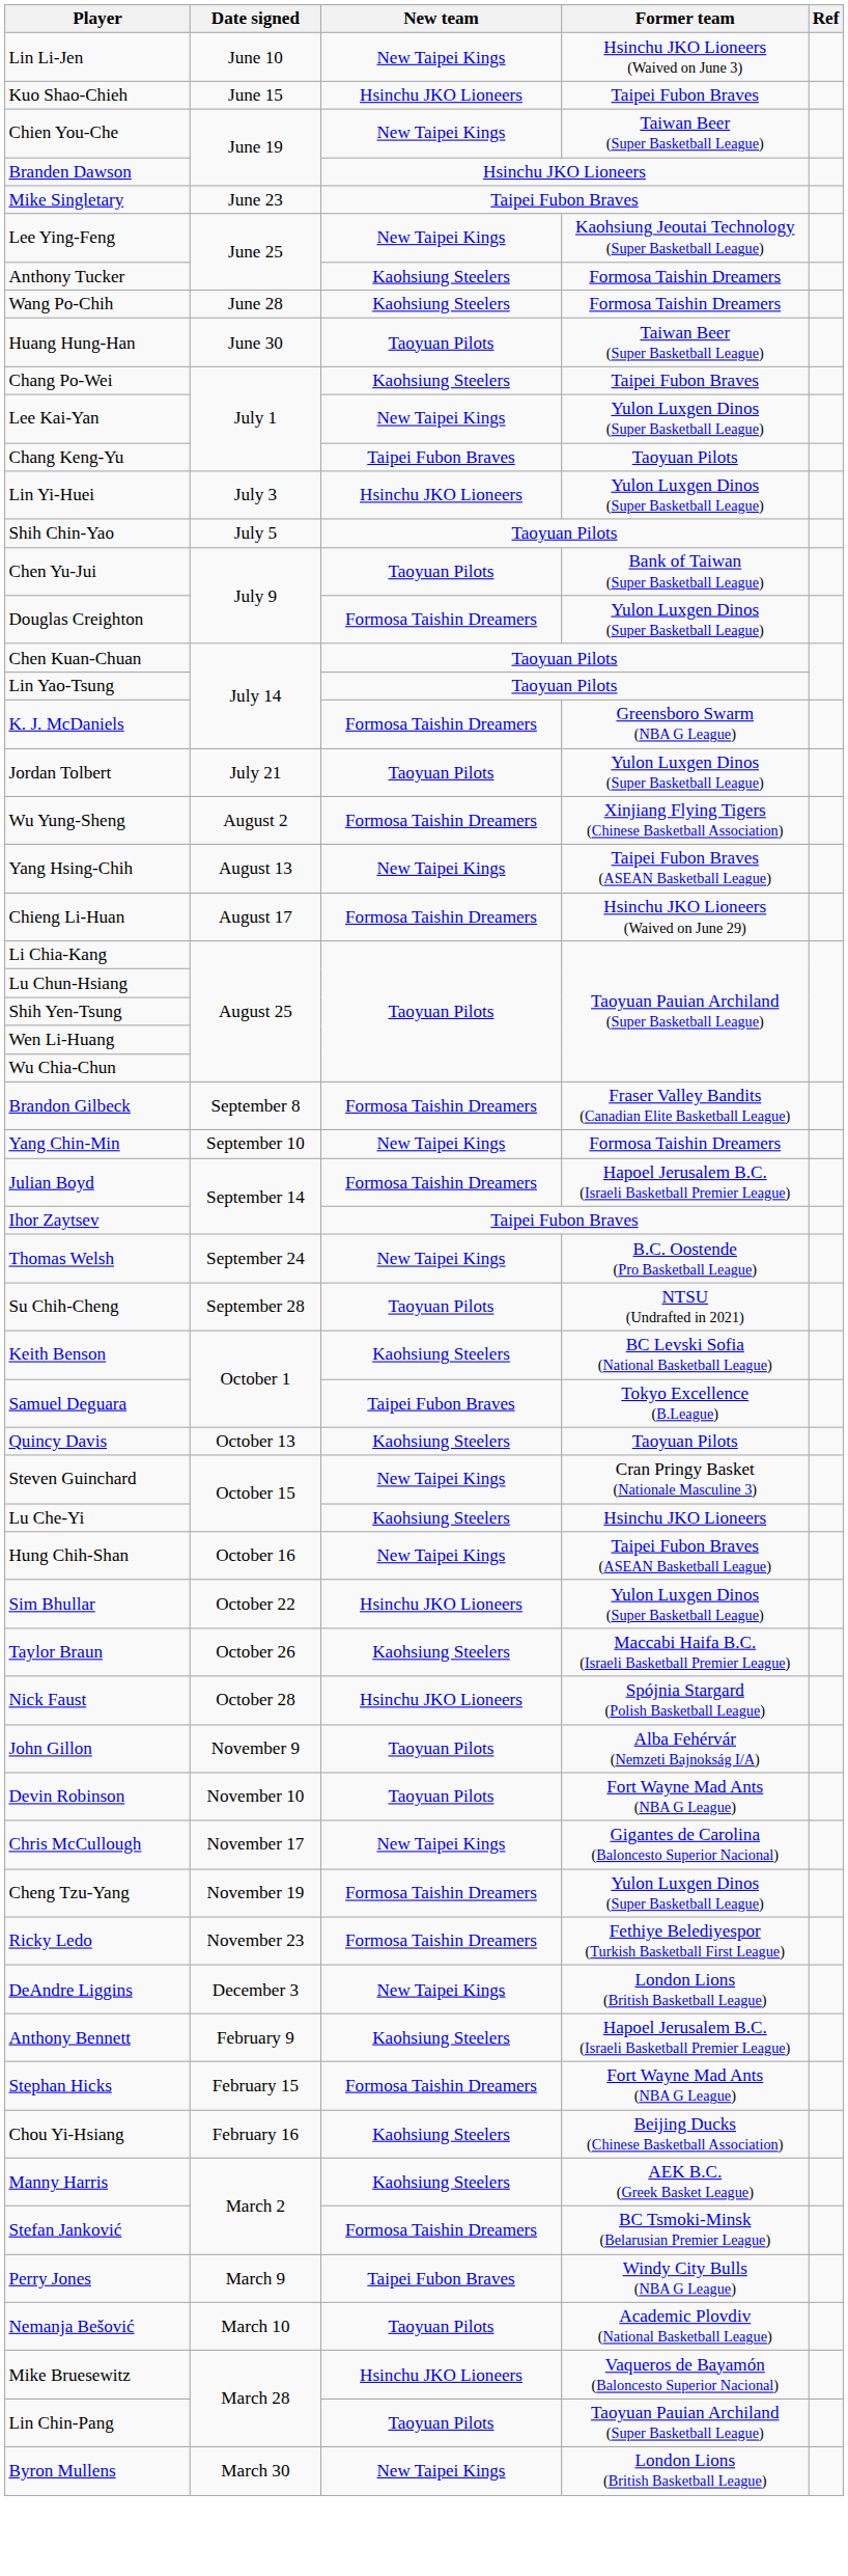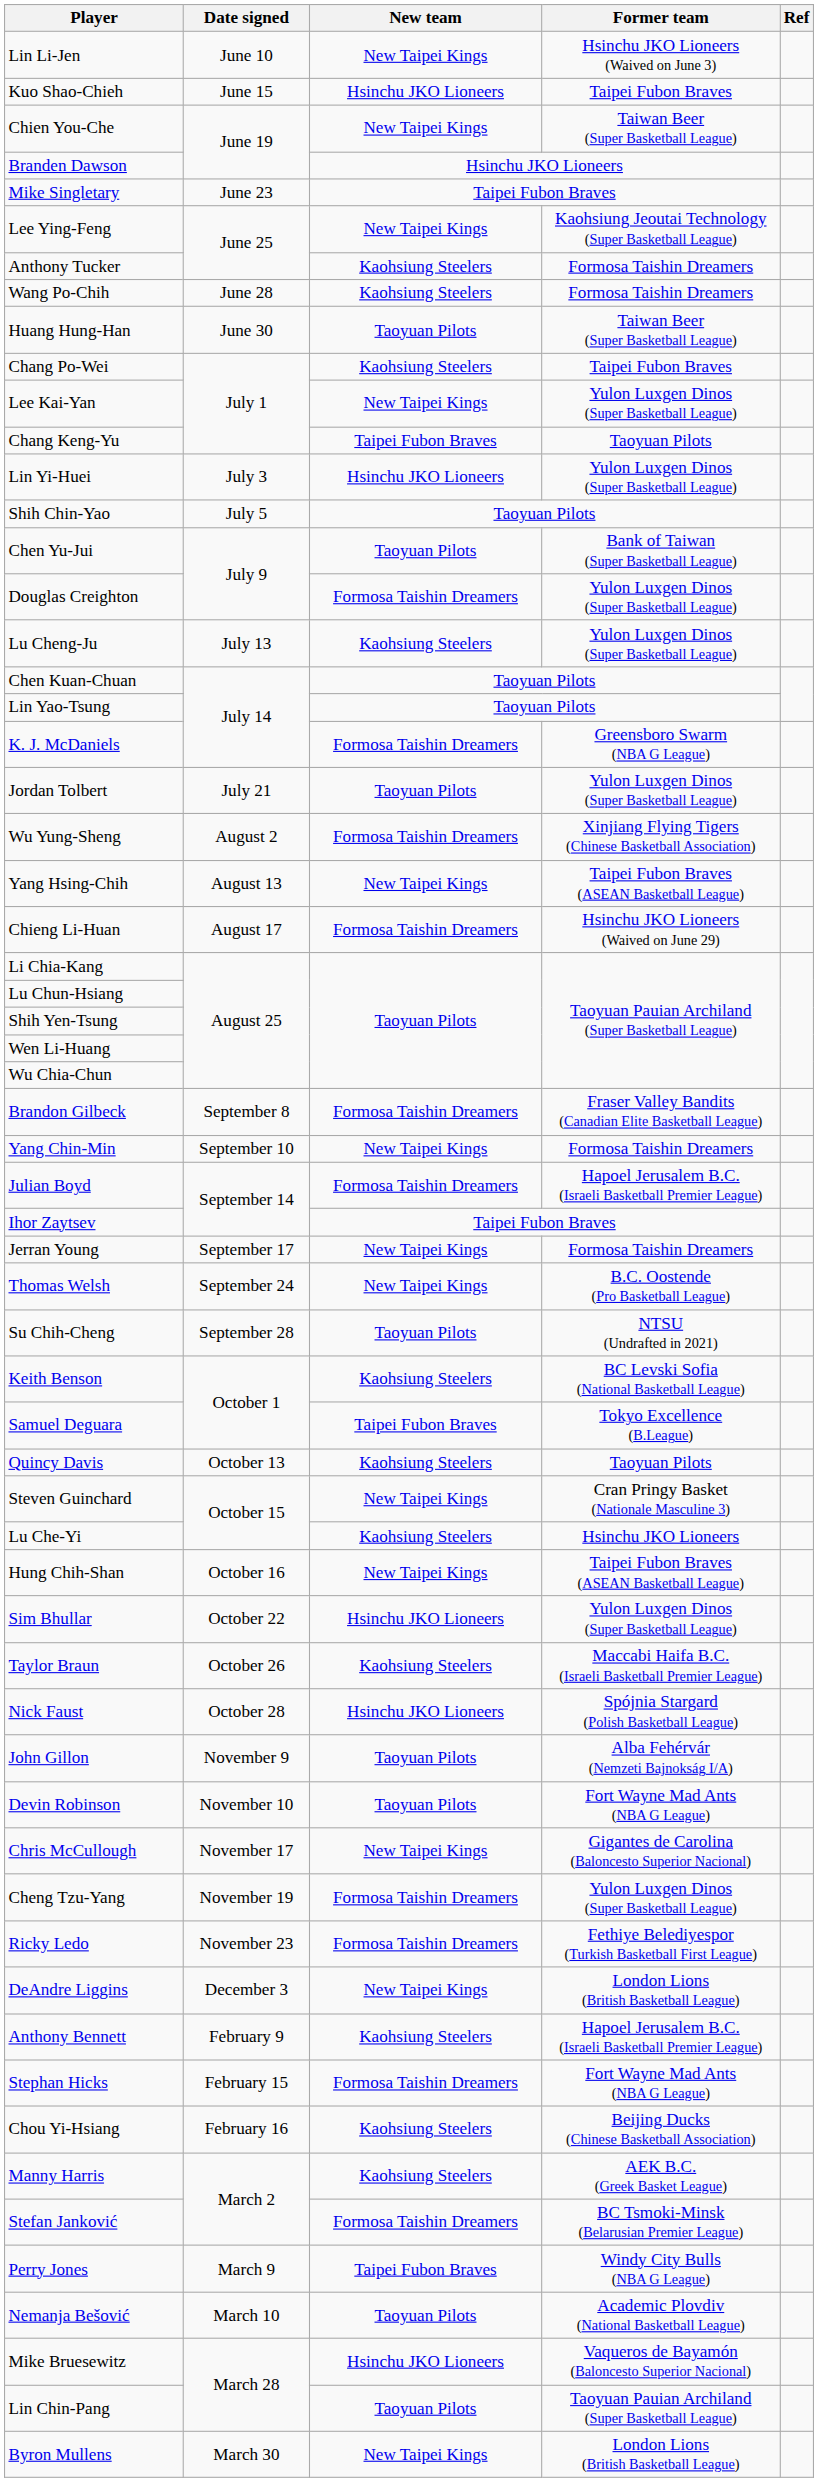 <table class="wikitable sortable" style="text-align:center">
 <tr>
 <th style="width:160px">Player</th>
 <th style="width:110px">Date signed</th>
 <th style="width:210px">New team</th>
 <th style="width:215px">Former team</th>
 <th class="unsortable">Ref</th>
 </tr>
 <tr>
 <td align="left">Lin Li-Jen</td>
 <td align="center">June 10</td>
 <td align="center"><a href='#'>New Taipei Kings</a></td>
 <td align="center"><a href='#'>Hsinchu JKO Lioneers</a><br><small>(Waived on June 3)</small></td>
 <td align="center"></td>
 </tr>
 <tr>
 <td align="left">Kuo Shao-Chieh</td>
 <td align="center">June 15</td>
 <td align="center"><a href='#'>Hsinchu JKO Lioneers</a></td>
 <td align="center"><a href='#'>Taipei Fubon Braves</a></td>
 <td align="center"></td>
 </tr>
 <tr>
 <td align="left">Chien You-Che</td>
 <td rowspan=2 align="center">June 19</td>
 <td align="center"><a href='#'>New Taipei Kings</a></td>
 <td align="center"><a href='#'>Taiwan Beer</a><br><small>(<a href='#'>Super Basketball League</a>)</small></td>
 <td align="center"></td>
 </tr>
 <tr>
 <td align="left"><a href='#'>Branden Dawson</a></td>
 <td colspan=2 align="center"><a href='#'>Hsinchu JKO Lioneers</a></td>
 <td align="center"></td>
 </tr>
 <tr>
 <td align="left"><a href='#'>Mike Singletary</a></td>
 <td align="center">June 23</td>
 <td colspan=2 align="center"><a href='#'>Taipei Fubon Braves</a></td>
 <td align="center"></td>
 </tr>
 <tr>
 <td align="left">Lee Ying-Feng</td>
 <td rowspan=2 align="center">June 25</td>
 <td align="center"><a href='#'>New Taipei Kings</a></td>
 <td align="center"><a href='#'>Kaohsiung Jeoutai Technology</a><br><small>(<a href='#'>Super Basketball League</a>)</small></td>
 <td align="center"></td>
 </tr>
 <tr>
 <td align="left">Anthony Tucker</td>
 <td align="center"><a href='#'>Kaohsiung Steelers</a></td>
 <td align="center"><a href='#'>Formosa Taishin Dreamers</a></td>
 <td align="center"></td>
 </tr>
 <tr>
 <td align="left">Wang Po-Chih</td>
 <td align="center">June 28</td>
 <td align="center"><a href='#'>Kaohsiung Steelers</a></td>
 <td align="center"><a href='#'>Formosa Taishin Dreamers</a></td>
 <td align="center"></td>
 </tr>
 <tr>
 <td align="left">Huang Hung-Han</td>
 <td align="center">June 30</td>
 <td align="center"><a href='#'>Taoyuan Pilots</a></td>
 <td align="center"><a href='#'>Taiwan Beer</a><br><small>(<a href='#'>Super Basketball League</a>)</small></td>
 <td align="center"></td>
 </tr>
 <tr>
 <td align="left">Chang Po-Wei</td>
 <td rowspan=3 align="center">July 1</td>
 <td align="center"><a href='#'>Kaohsiung Steelers</a></td>
 <td align="center"><a href='#'>Taipei Fubon Braves</a></td>
 <td align="center"></td>
 </tr>
 <tr>
 <td align="left">Lee Kai-Yan</td>
 <td align="center"><a href='#'>New Taipei Kings</a></td>
 <td align="center"><a href='#'>Yulon Luxgen Dinos</a><br><small>(<a href='#'>Super Basketball League</a>)</small></td>
 <td align="center"></td>
 </tr>
 <tr>
 <td align="left">Chang Keng-Yu</td>
 <td align="center"><a href='#'>Taipei Fubon Braves</a></td>
 <td align="center"><a href='#'>Taoyuan Pilots</a></td>
 <td align="center"></td>
 </tr>
 <tr>
 <td align="left">Lin Yi-Huei</td>
 <td align="center">July 3</td>
 <td align="center"><a href='#'>Hsinchu JKO Lioneers</a></td>
 <td align="center"><a href='#'>Yulon Luxgen Dinos</a><br><small>(<a href='#'>Super Basketball League</a>)</small></td>
 <td align="center"></td>
 </tr>
 <tr>
 <td align="left">Shih Chin-Yao</td>
 <td align="center">July 5</td>
 <td colspan=2 align="center"><a href='#'>Taoyuan Pilots</a></td>
 <td align="center"></td>
 </tr>
 <tr>
 <td align="left">Chen Yu-Jui</td>
 <td rowspan=2 align="center">July 9</td>
 <td align="center"><a href='#'>Taoyuan Pilots</a></td>
 <td align="center"><a href='#'>Bank of Taiwan</a><br><small>(<a href='#'>Super Basketball League</a>)</small></td>
 <td align="center"></td>
 </tr>
 <tr>
 <td align="left">Douglas Creighton</td>
 <td align="center"><a href='#'>Formosa Taishin Dreamers</a></td>
 <td align="center"><a href='#'>Yulon Luxgen Dinos</a><br><small>(<a href='#'>Super Basketball League</a>)</small></td>
 <td align="center"></td>
 </tr>
 <tr>
+<td align="left">Lu Cheng-Ju</td>
+<td align="center">July 13</td>
+<td align="center"><a href='#'>Kaohsiung Steelers</a></td>
+<td align="center"><a href='#'>Yulon Luxgen Dinos</a><br><small>(<a href='#'>Super Basketball League</a>)</small></td>
+<td align="center"></td>
+</tr>
+<tr>
 <td align="left">Chen Kuan-Chuan</td>
 <td rowspan=3 align="center">July 14</td>
 <td colspan=2 align="center"><a href='#'>Taoyuan Pilots</a></td>
 <td rowspan=2 align="center"></td>
 </tr>
 <tr>
 <td align="left">Lin Yao-Tsung</td>
 <td colspan=2 align="center"><a href='#'>Taoyuan Pilots</a></td>
 </tr>
 <tr>
 <td align="left"><a href='#'>K. J. McDaniels</a></td>
 <td align="center"><a href='#'>Formosa Taishin Dreamers</a></td>
 <td align="center"><a href='#'>Greensboro Swarm</a><br><small>(<a href='#'>NBA G League</a>)</small></td>
 <td align="center"></td>
 </tr>
 <tr>
 <td align="left">Jordan Tolbert</td>
 <td align="center">July 21</td>
 <td align="center"><a href='#'>Taoyuan Pilots</a></td>
 <td align="center"><a href='#'>Yulon Luxgen Dinos</a><br><small>(<a href='#'>Super Basketball League</a>)</small></td>
 <td align="center"></td>
 </tr>
 <tr>
 <td align="left">Wu Yung-Sheng</td>
 <td align="center">August 2</td>
 <td align="center"><a href='#'>Formosa Taishin Dreamers</a></td>
 <td align="center"><a href='#'>Xinjiang Flying Tigers</a><br><small>(<a href='#'>Chinese Basketball Association</a>)</small></td>
 <td align="center"></td>
 </tr>
 <tr>
 <td align="left">Yang Hsing-Chih</td>
 <td align="center">August 13</td>
 <td align="center"><a href='#'>New Taipei Kings</a></td>
 <td align="center"><a href='#'>Taipei Fubon Braves</a><br><small>(<a href='#'>ASEAN Basketball League</a>)</small></td>
 <td align="center"></td>
 </tr>
 <tr>
 <td align="left">Chieng Li-Huan</td>
 <td align="center">August 17</td>
 <td align="center"><a href='#'>Formosa Taishin Dreamers</a></td>
 <td align="center"><a href='#'>Hsinchu JKO Lioneers</a><br><small>(Waived on June 29)</small></td>
 <td align="center"></td>
 </tr>
 <tr>
 <td align="left">Li Chia-Kang</td>
 <td rowspan=5 align="center">August 25</td>
 <td rowspan=5 align="center"><a href='#'>Taoyuan Pilots</a></td>
 <td rowspan=5 align="center"><a href='#'>Taoyuan Pauian Archiland</a><br><small>(<a href='#'>Super Basketball League</a>)</small></td>
 <td rowspan=5 align="center"></td>
 </tr>
 <tr>
 <td align="left">Lu Chun-Hsiang</td>
 </tr>
 <tr>
 <td align="left">Shih Yen-Tsung</td>
 </tr>
 <tr>
 <td align="left">Wen Li-Huang</td>
 </tr>
 <tr>
 <td align="left">Wu Chia-Chun</td>
 </tr>
 <tr>
 <td align="left"><a href='#'>Brandon Gilbeck</a></td>
 <td align="center">September 8</td>
 <td align="center"><a href='#'>Formosa Taishin Dreamers</a></td>
 <td align="center"><a href='#'>Fraser Valley Bandits</a><br><small>(<a href='#'>Canadian Elite Basketball League</a>)</small></td>
 <td align="center"></td>
 </tr>
 <tr>
 <td align="left"><a href='#'>Yang Chin-Min</a></td>
 <td align="center">September 10</td>
 <td align="center"><a href='#'>New Taipei Kings</a></td>
 <td align="center"><a href='#'>Formosa Taishin Dreamers</a></td>
 <td align="center"></td>
 </tr>
 <tr>
 <td align="left"><a href='#'>Julian Boyd</a></td>
 <td rowspan=2 align="center">September 14</td>
 <td align="center"><a href='#'>Formosa Taishin Dreamers</a></td>
 <td align="center"><a href='#'>Hapoel Jerusalem B.C.</a><br><small>(<a href='#'>Israeli Basketball Premier League</a>)</small></td>
 <td align="center"></td>
 </tr>
 <tr>
 <td align="left"><a href='#'>Ihor Zaytsev</a></td>
 <td colspan=2 align="center"><a href='#'>Taipei Fubon Braves</a></td>
+<td align="center"></td>
+</tr>
+<tr>
+<td align="left">Jerran Young</td>
+<td align="center">September 17</td>
+<td align="center"><a href='#'>New Taipei Kings</a></td>
+<td align="center"><a href='#'>Formosa Taishin Dreamers</a></td>
 <td align="center"></td>
 </tr>
 <tr>
 <td align="left"><a href='#'>Thomas Welsh</a></td>
 <td align="center">September 24</td>
 <td align="center"><a href='#'>New Taipei Kings</a></td>
 <td align="center"><a href='#'>B.C. Oostende</a><br><small>(<a href='#'>Pro Basketball League</a>)</small></td>
 <td align="center"></td>
 </tr>
 <tr>
 <td align="left">Su Chih-Cheng</td>
 <td align="center">September 28</td>
 <td align="center"><a href='#'>Taoyuan Pilots</a></td>
 <td align="center"><a href='#'>NTSU</a><br><small>(Undrafted in 2021)</small></td>
 <td align="center"></td>
 </tr>
 <tr>
 <td align="left"><a href='#'>Keith Benson</a></td>
 <td rowspan=2 align="center">October 1</td>
 <td align="center"><a href='#'>Kaohsiung Steelers</a></td>
 <td align="center"><a href='#'>BC Levski Sofia</a><br><small>(<a href='#'>National Basketball League</a>)</small></td>
 <td align="center"></td>
 </tr>
 <tr>
 <td align="left"><a href='#'>Samuel Deguara</a></td>
 <td align="center"><a href='#'>Taipei Fubon Braves</a></td>
 <td align="center"><a href='#'>Tokyo Excellence</a><br><small>(<a href='#'>B.League</a>)</small></td>
 <td align="center"></td>
 </tr>
 <tr>
 <td align="left"><a href='#'>Quincy Davis</a></td>
 <td align="center">October 13</td>
 <td align="center"><a href='#'>Kaohsiung Steelers</a></td>
 <td align="center"><a href='#'>Taoyuan Pilots</a></td>
 <td align="center"></td>
 </tr>
 <tr>
 <td align="left">Steven Guinchard</td>
 <td rowspan=2 align="center">October 15</td>
 <td align="center"><a href='#'>New Taipei Kings</a></td>
 <td align="center">Cran Pringy Basket<br><small>(<a href='#'>Nationale Masculine 3</a>)</small></td>
 <td align="center"></td>
 </tr>
 <tr>
 <td align="left">Lu Che-Yi</td>
 <td align="center"><a href='#'>Kaohsiung Steelers</a></td>
 <td align="center"><a href='#'>Hsinchu JKO Lioneers</a></td>
 <td align="center"></td>
 </tr>
 <tr>
 <td align="left">Hung Chih-Shan</td>
 <td align="center">October 16</td>
 <td align="center"><a href='#'>New Taipei Kings</a></td>
 <td align="center"><a href='#'>Taipei Fubon Braves</a><br><small>(<a href='#'>ASEAN Basketball League</a>)</small></td>
 <td align="center"></td>
 </tr>
 <tr>
 <td align="left"><a href='#'>Sim Bhullar</a></td>
 <td align="center">October 22</td>
 <td align="center"><a href='#'>Hsinchu JKO Lioneers</a></td>
 <td align="center"><a href='#'>Yulon Luxgen Dinos</a><br><small>(<a href='#'>Super Basketball League</a>)</small></td>
 <td align="center"></td>
 </tr>
 <tr>
 <td align="left"><a href='#'>Taylor Braun</a></td>
 <td align="center">October 26</td>
 <td align="center"><a href='#'>Kaohsiung Steelers</a></td>
 <td align="center"><a href='#'>Maccabi Haifa B.C.</a><br><small>(<a href='#'>Israeli Basketball Premier League</a>)</small></td>
 <td align="center"></td>
 </tr>
 <tr>
 <td align="left"><a href='#'>Nick Faust</a></td>
 <td align="center">October 28</td>
 <td align="center"><a href='#'>Hsinchu JKO Lioneers</a></td>
 <td align="center"><a href='#'>Spójnia Stargard</a><br><small>(<a href='#'>Polish Basketball League</a>)</small></td>
 <td align="center"></td>
 </tr>
 <tr>
 <td align="left"><a href='#'>John Gillon</a></td>
 <td align="center">November 9</td>
 <td align="center"><a href='#'>Taoyuan Pilots</a></td>
 <td align="center"><a href='#'>Alba Fehérvár</a><br><small>(<a href='#'>Nemzeti Bajnokság I/A</a>)</small></td>
 <td align="center"></td>
 </tr>
 <tr>
 <td align="left"><a href='#'>Devin Robinson</a></td>
 <td align="center">November 10</td>
 <td align="center"><a href='#'>Taoyuan Pilots</a></td>
 <td align="center"><a href='#'>Fort Wayne Mad Ants</a><br><small>(<a href='#'>NBA G League</a>)</small></td>
 <td align="center"></td>
 </tr>
 <tr>
 <td align="left"><a href='#'>Chris McCullough</a></td>
 <td align="center">November 17</td>
 <td align="center"><a href='#'>New Taipei Kings</a></td>
 <td align="center"><a href='#'>Gigantes de Carolina</a><br><small>(<a href='#'>Baloncesto Superior Nacional</a>)</small></td>
 <td align="center"></td>
 </tr>
 <tr>
 <td align="left">Cheng Tzu-Yang</td>
 <td align="center">November 19</td>
 <td align="center"><a href='#'>Formosa Taishin Dreamers</a></td>
 <td align="center"><a href='#'>Yulon Luxgen Dinos</a><br><small>(<a href='#'>Super Basketball League</a>)</small></td>
 <td align="center"></td>
 </tr>
 <tr>
 <td align="left"><a href='#'>Ricky Ledo</a></td>
 <td align="center">November 23</td>
 <td align="center"><a href='#'>Formosa Taishin Dreamers</a></td>
 <td align="center"><a href='#'>Fethiye Belediyespor</a><br><small>(<a href='#'>Turkish Basketball First League</a>)</small></td>
 <td align="center"></td>
 </tr>
 <tr>
 <td align="left"><a href='#'>DeAndre Liggins</a></td>
 <td align="center">December 3</td>
 <td align="center"><a href='#'>New Taipei Kings</a></td>
 <td align="center"><a href='#'>London Lions</a><br><small>(<a href='#'>British Basketball League</a>)</small></td>
 <td align="center"></td>
 </tr>
 <tr>
 <td align="left"><a href='#'>Anthony Bennett</a></td>
 <td align="center">February 9</td>
 <td align="center"><a href='#'>Kaohsiung Steelers</a></td>
 <td align="center"><a href='#'>Hapoel Jerusalem B.C.</a><br><small>(<a href='#'>Israeli Basketball Premier League</a>)</small></td>
 <td align="center"></td>
 </tr>
 <tr>
 <td align="left"><a href='#'>Stephan Hicks</a></td>
 <td align="center">February 15</td>
 <td align="center"><a href='#'>Formosa Taishin Dreamers</a></td>
 <td align="center"><a href='#'>Fort Wayne Mad Ants</a><br><small>(<a href='#'>NBA G League</a>)</small></td>
 <td align="center"></td>
 </tr>
 <tr>
 <td align="left">Chou Yi-Hsiang</td>
 <td align="center">February 16</td>
 <td align="center"><a href='#'>Kaohsiung Steelers</a></td>
 <td align="center"><a href='#'>Beijing Ducks</a><br><small>(<a href='#'>Chinese Basketball Association</a>)</small></td>
 <td align="center"></td>
 </tr>
 <tr>
 <td align="left"><a href='#'>Manny Harris</a></td>
 <td rowspan="2" align="center">March 2</td>
 <td align="center"><a href='#'>Kaohsiung Steelers</a></td>
 <td align="center"><a href='#'>AEK B.C.</a><br><small>(<a href='#'>Greek Basket League</a>)</small></td>
 <td align="center"></td>
 </tr>
 <tr>
 <td align="left"><a href='#'>Stefan Janković</a></td>
 <td align="center"><a href='#'>Formosa Taishin Dreamers</a></td>
 <td align="center"><a href='#'>BC Tsmoki-Minsk</a><br><small>(<a href='#'>Belarusian Premier League</a>)</small></td>
 <td align="center"></td>
 </tr>
 <tr>
 <td align="left"><a href='#'>Perry Jones</a></td>
 <td align="center">March 9</td>
 <td align="center"><a href='#'>Taipei Fubon Braves</a></td>
 <td align="center"><a href='#'>Windy City Bulls</a><br><small>(<a href='#'>NBA G League</a>)</small></td>
 <td align="center"></td>
 </tr>
 <tr>
 <td align="left"><a href='#'>Nemanja Bešović</a></td>
 <td align="center">March 10</td>
 <td align="center"><a href='#'>Taoyuan Pilots</a></td>
 <td align="center"><a href='#'>Academic Plovdiv</a><br><small>(<a href='#'>National Basketball League</a>)</small></td>
 <td align="center"></td>
 </tr>
 <tr>
 <td align="left">Mike Bruesewitz</td>
 <td rowspan=2 align="center">March 28</td>
 <td align="center"><a href='#'>Hsinchu JKO Lioneers</a></td>
 <td align="center"><a href='#'>Vaqueros de Bayamón</a><br><small>(<a href='#'>Baloncesto Superior Nacional</a>)</small></td>
 <td align="center"></td>
 </tr>
 <tr>
 <td align="left">Lin Chin-Pang</td>
 <td align="center"><a href='#'>Taoyuan Pilots</a></td>
 <td align="center"><a href='#'>Taoyuan Pauian Archiland</a><br><small>(<a href='#'>Super Basketball League</a>)</small></td>
 <td align="center"></td>
 </tr>
 <tr>
 <td align="left"><a href='#'>Byron Mullens</a></td>
 <td align="center">March 30</td>
 <td align="center"><a href='#'>New Taipei Kings</a></td>
 <td align="center"><a href='#'>London Lions</a><br><small>(<a href='#'>British Basketball League</a>)</small></td>
 <td align="center"></td>
 </tr>
 </table>
